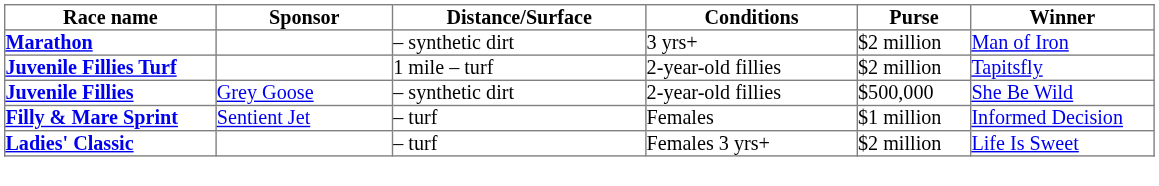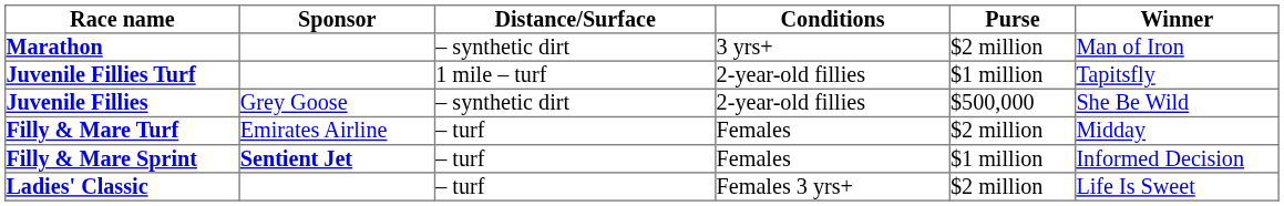 <table border="1" cellpadding="0" style="border-collapse: collapse; font-size:90%">
 <tr bgcolor="FFFFFF" align="center">
 <td width="150px"><strong>Race name</strong></td>
 <td width="125px"><strong>Sponsor</strong></td>
 <td width="180px"><strong>Distance/Surface</strong></td>
 <td width="150px"><strong>Conditions</strong></td>
 <td width="80px"><strong>Purse</strong></td>
 <td width="130px"><strong>Winner</strong></td>
 </tr>
 <tr>
 <td><strong><a href='#'>Marathon</a></strong></td>
 <td></td>
 <td> – synthetic dirt</td>
 <td>3 yrs+</td>
 <td>$2 million</td>
 <td><a href='#'>Man of Iron</a></td>
 </tr>
 <tr>
 <td><strong><a href='#'>Juvenile Fillies Turf</a></strong></td>
 <td></td>
 <td>1 mile – turf</td>
 <td>2-year-old fillies</td>
-<td>$2 million</td>
+<td>$1 million</td>
 <td><a href='#'>Tapitsfly</a></td>
 </tr>
 <tr>
 <td><strong><a href='#'>Juvenile Fillies</a></strong></td>
 <td><a href='#'>Grey Goose</a></td>
 <td> – synthetic dirt</td>
 <td>2-year-old fillies</td>
 <td>$500,000</td>
 <td><a href='#'>She Be Wild</a></td>
 </tr>
 <tr>
+<td><strong><a href='#'>Filly & Mare Turf</a></strong></td>
+<td><a href='#'>Emirates Airline</a></td>
+<td> – turf</td>
+<td>Females</td>
+<td>$2 million</td>
+<td><a href='#'>Midday</a></td>
+</tr>
+<tr>
 <td><strong><a href='#'>Filly & Mare Sprint</a></strong></td>
-<td><a href='#'>Sentient Jet</a></td>
+<td><strong><a href='#'>Sentient Jet</a></strong></td>
 <td> – turf</td>
 <td>Females</td>
 <td>$1 million</td>
 <td><a href='#'>Informed Decision</a></td>
 </tr>
 <tr>
 <td><strong><a href='#'>Ladies' Classic</a></strong></td>
 <td></td>
 <td> – turf</td>
 <td>Females 3 yrs+</td>
 <td>$2 million</td>
 <td><a href='#'>Life Is Sweet</a></td>
 </tr>
 </table>
